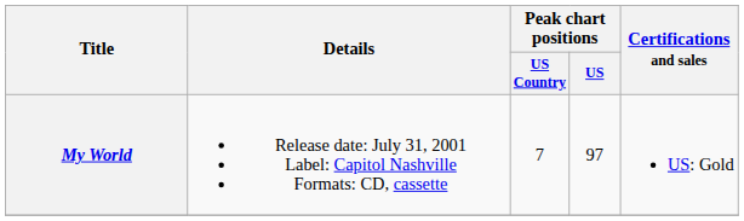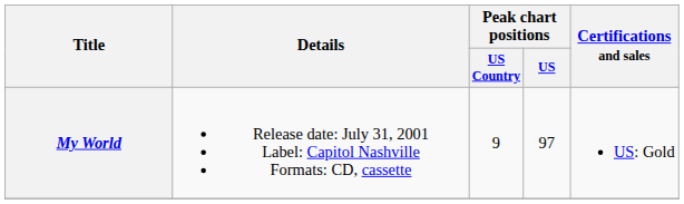 <table class="wikitable plainrowheaders" style="text-align:center;">
 <tr>
 <th rowspan="2" style="width:10em;">Title</th>
 <th rowspan="2" style="width:18em;">Details</th>
 <th colspan="2">Peak chart<br>positions</th>
 <th rowspan="2"><a href='#'>Certifications</a><br><small>and sales</small></th>
 </tr>
 <tr style="font-size:smaller;">
 <th width="40"><a href='#'>US Country</a><br></th>
 <th width="40"><a href='#'>US</a><br></th>
 </tr>
 <tr>
 <th scope="row"><em><a href='#'>My World</a></em></th>
 <td><br><ul><li>Release date: July 31, 2001</li><li>Label: <a href='#'>Capitol Nashville</a></li><li>Formats: CD, <a href='#'>cassette</a></li></ul></td>
-<td>7</td>
+<td>9</td>
 <td>97</td>
 <td align="left"><br><ul><li><a href='#'>US</a>: Gold</li></ul></td>
 </tr>
 <tr>
 </tr>
 </table>
